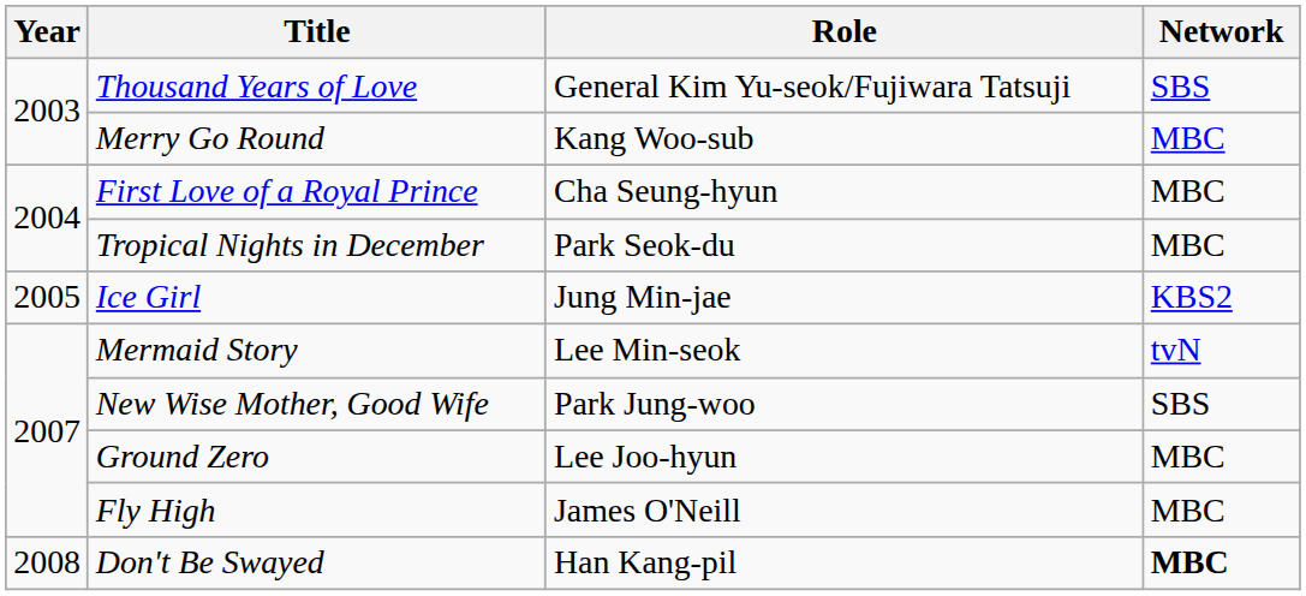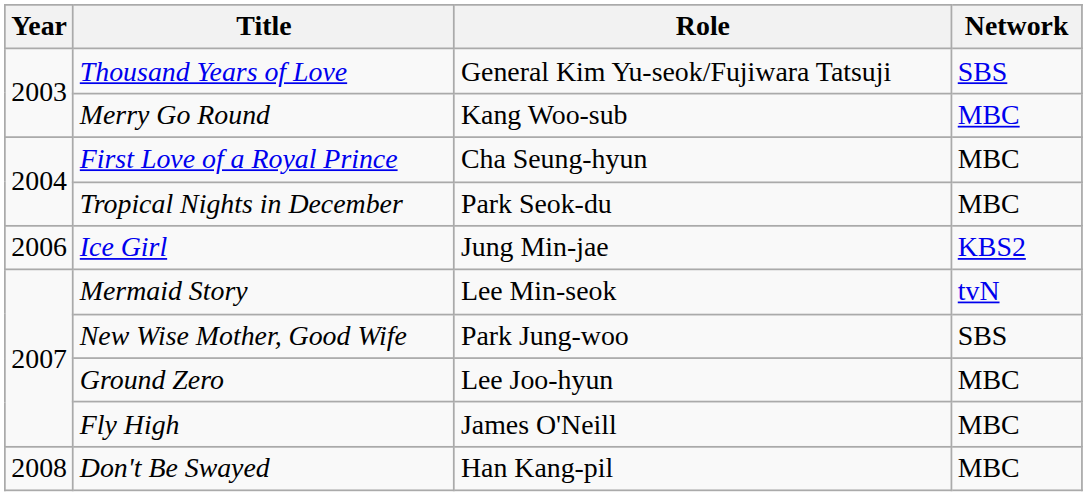 <table class="wikitable" style="width:620px">
 <tr>
 <th width=10>Year</th>
 <th>Title</th>
 <th>Role</th>
 <th>Network</th>
 </tr>
 <tr>
 <td rowspan=2>2003</td>
 <td><em><a href='#'>Thousand Years of Love</a></em></td>
 <td>General Kim Yu-seok/Fujiwara Tatsuji</td>
 <td><a href='#'>SBS</a></td>
 </tr>
 <tr>
 <td><em>Merry Go Round</em></td>
 <td>Kang Woo-sub</td>
 <td><a href='#'>MBC</a></td>
 </tr>
 <tr>
 <td rowspan=2>2004</td>
 <td><em><a href='#'>First Love of a Royal Prince</a></em></td>
 <td>Cha Seung-hyun</td>
 <td>MBC</td>
 </tr>
 <tr>
 <td><em>Tropical Nights in December</em></td>
 <td>Park Seok-du</td>
 <td>MBC</td>
 </tr>
 <tr>
-<td>2005</td>
+<td>2006</td>
 <td><em><a href='#'>Ice Girl</a></em></td>
 <td>Jung Min-jae</td>
 <td><a href='#'>KBS2</a></td>
 </tr>
 <tr>
 <td rowspan=4>2007</td>
 <td><em>Mermaid Story</em></td>
 <td>Lee Min-seok</td>
 <td><a href='#'>tvN</a></td>
 </tr>
 <tr>
 <td><em>New Wise Mother, Good Wife</em></td>
 <td>Park Jung-woo</td>
 <td>SBS</td>
 </tr>
 <tr>
 <td><em>Ground Zero</em></td>
 <td>Lee Joo-hyun</td>
 <td>MBC</td>
 </tr>
 <tr>
 <td><em>Fly High</em></td>
 <td>James O'Neill</td>
 <td>MBC</td>
 </tr>
 <tr>
 <td>2008</td>
 <td><em>Don't Be Swayed</em></td>
 <td>Han Kang-pil</td>
-<td><strong>MBC</strong></td>
+<td>MBC</td>
 </tr>
 </table>
